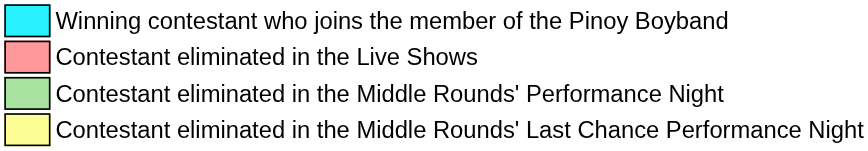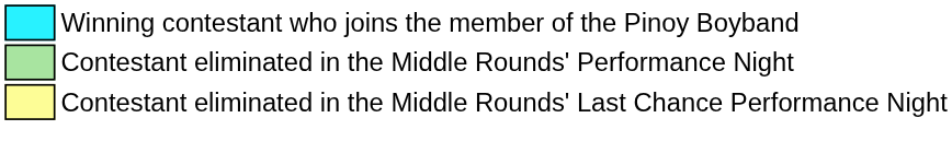 <table class="toccolours" style="font-size: 90%; white-space: nowrap;">
 <tr>
 <td style="background:#28f2ff; border: 1px solid black;">      </td>
 <td>Winning contestant who joins the member of the Pinoy Boyband</td>
-</tr>
-<tr>
-<td style="background:#FF9999; border: 1px solid black;">      </td>
-<td>Contestant eliminated in the Live Shows</td>
 </tr>
 <tr>
 <td style="background:#A8E4A0; border: 1px solid black;">      </td>
 <td>Contestant eliminated in the Middle Rounds' Performance Night</td>
 </tr>
 <tr>
 <td style="background:#FDFD96; border: 1px solid black;">      </td>
 <td>Contestant eliminated in the Middle Rounds' Last Chance Performance Night</td>
 </tr>
 </table>
